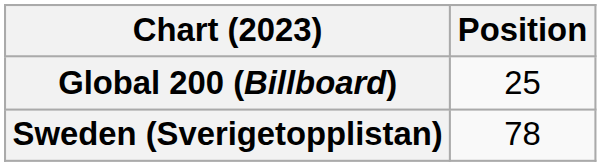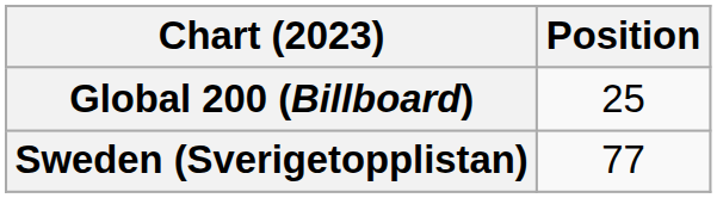 <table class="wikitable sortable plainrowheaders" style="text-align:center">
 <tr>
 <th scope="col">Chart (2023)</th>
 <th scope="col">Position</th>
 </tr>
 <tr>
 <th scope="row">Global 200 (<em>Billboard</em>)</th>
 <td>25</td>
 </tr>
 <tr>
 <th scope="row">Sweden (Sverigetopplistan)</th>
-<td>78</td>
+<td>77</td>
 </tr>
 </table>
